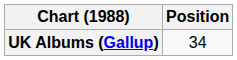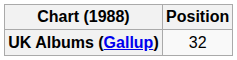 <table class="wikitable plainrowheaders" style="text-align:center">
 <tr>
 <th scope="col">Chart (1988)</th>
 <th scope="col">Position</th>
 </tr>
 <tr>
 <th scope="row">UK Albums (<a href='#'>Gallup</a>)</th>
-<td>34</td>
+<td>32</td>
 </tr>
 </table>
